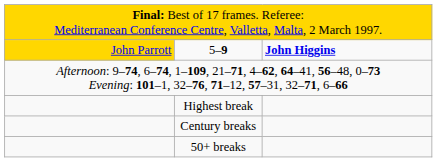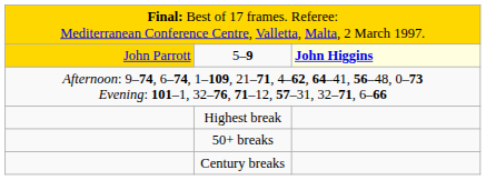 <table class="wikitable" style="font-size: 95%; margin: 1em auto 1em auto;">
 <tr>
 <td colspan="3" align="center" bgcolor="#ffd700"><strong>Final:</strong> Best of 17 frames. Referee: <br><a href='#'>Mediterranean Conference Centre</a>, <a href='#'>Valletta</a>, <a href='#'>Malta</a>, 2 March 1997.</td>
 </tr>
 <tr>
 <td width="200" align="right" style="background: gold;"><a href='#'>John Parrott</a><br></td>
 <td width="100" align="center">5–<strong>9</strong></td>
-<td width="200"><strong><a href='#'>John Higgins</a></strong><br></td>
+<td width="200" style="background: lightyellow;"><strong><a href='#'>John Higgins</a></strong><br></td>
 </tr>
 <tr>
 <td colspan="3" align="center" style="font-size: 100%"><em>Afternoon</em>: 9–<strong>74</strong>, 6–<strong>74</strong>, 1–<strong>109</strong>, 21–<strong>71</strong>, 4–<strong>62</strong>, <strong>64</strong>–41, <strong>56</strong>–48, 0–<strong>73</strong><br><em>Evening</em>: <strong>101</strong>–1, 32–<strong>76</strong>, <strong>71</strong>–12, <strong>57</strong>–31, 32–<strong>71</strong>, 6–<strong>66</strong></td>
 </tr>
 <tr>
 <td align="right"></td>
 <td align="center">Highest break</td>
 <td align="left"></td>
 </tr>
 <tr>
 <td align="right"></td>
-<td align="center">Century breaks</td>
+<td align="center">50+ breaks</td>
 <td align="left"></td>
 </tr>
 <tr>
 <td align="right"></td>
-<td align="center">50+ breaks</td>
+<td align="center">Century breaks</td>
 <td align="left"></td>
 </tr>
 </table>
